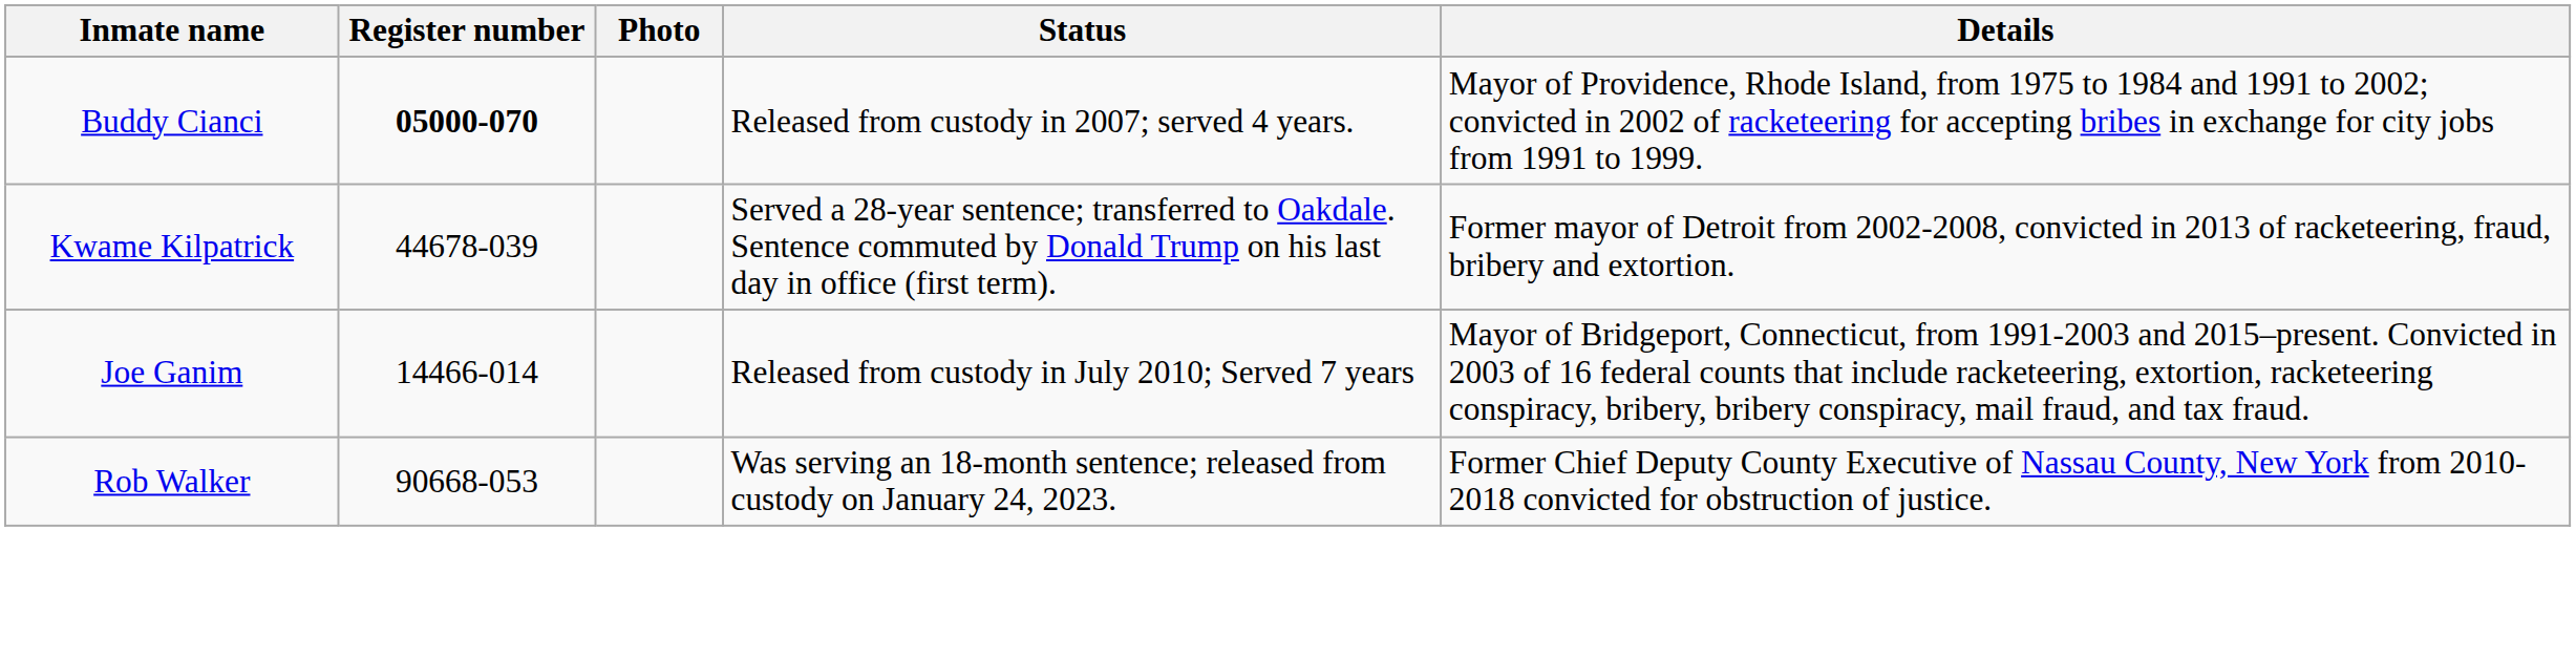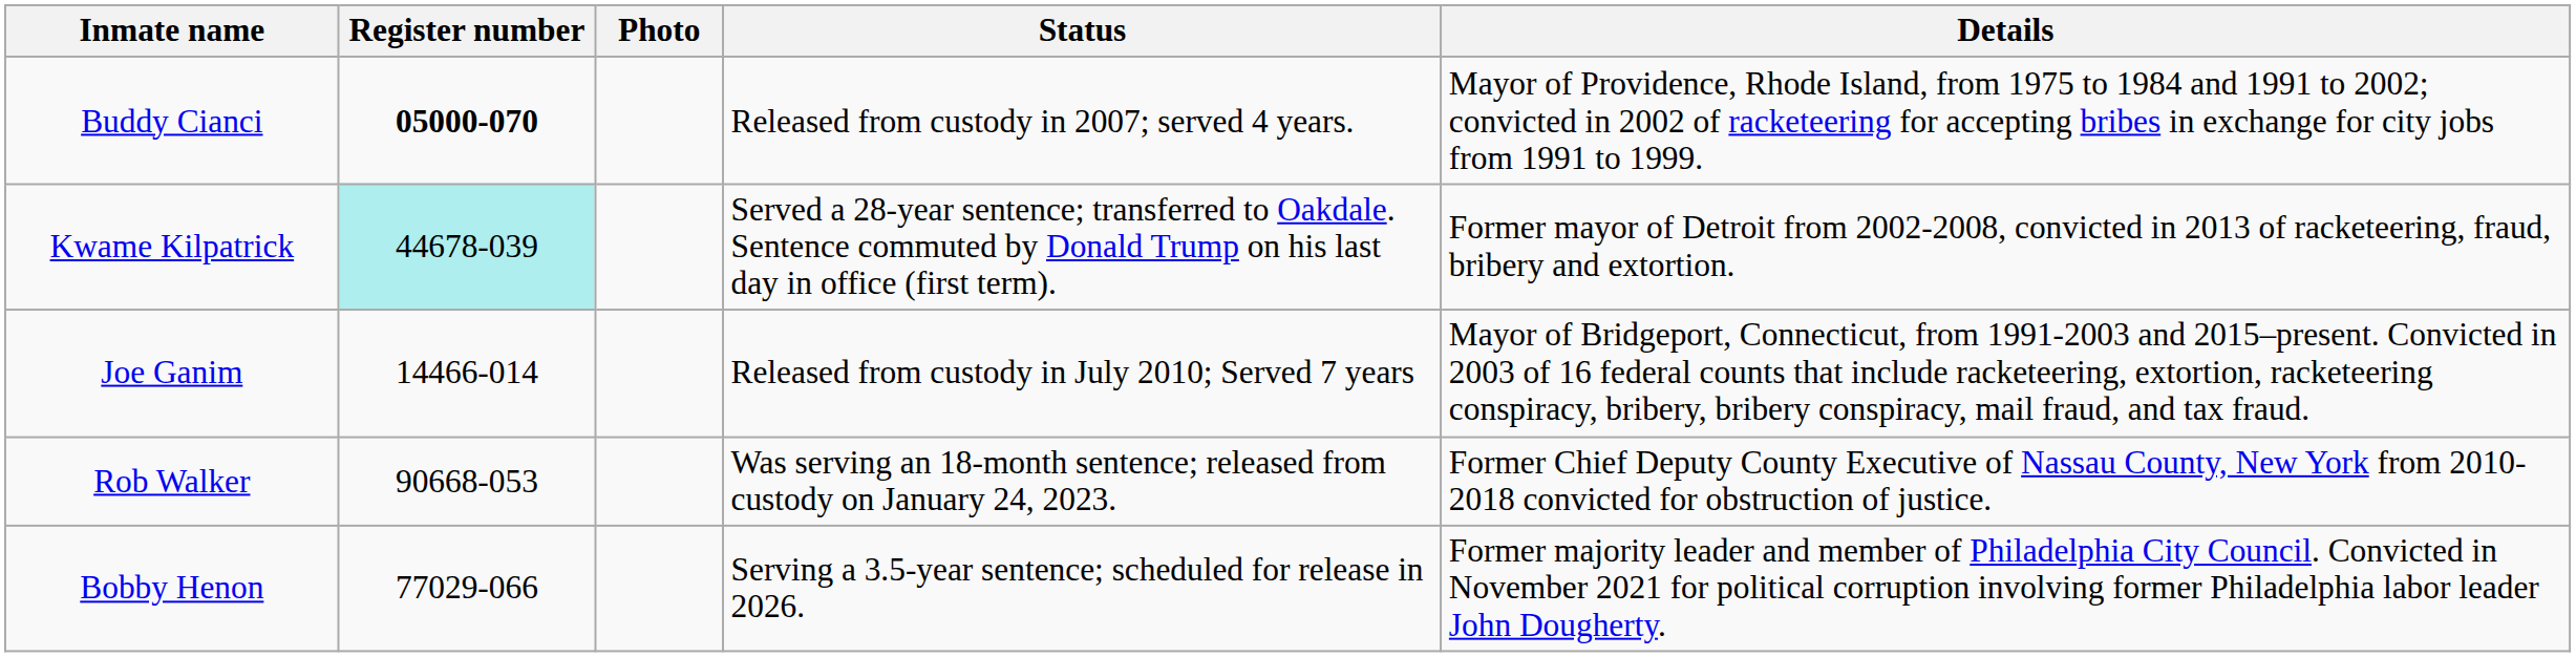 <table class="wikitable sortable">
 <tr>
 <th width=13%>Inmate name</th>
 <th width=10%>Register number</th>
 <th width=5%>Photo</th>
 <th width=28%>Status</th>
 <th width=49%>Details</th>
 </tr>
 <tr>
 <td style="text-align:center;"><a href='#'>Buddy Cianci</a></td>
 <td style="text-align:center;"><strong>05000-070</strong></td>
 <td></td>
 <td>Released from custody in 2007; served 4 years.</td>
 <td>Mayor of Providence, Rhode Island, from 1975 to 1984 and 1991 to 2002; convicted in 2002 of <a href='#'>racketeering</a> for accepting <a href='#'>bribes</a> in exchange for city jobs from 1991 to 1999.</td>
 </tr>
 <tr>
 <td style="text-align:center;"><a href='#'>Kwame Kilpatrick</a></td>
-<td style="text-align:center;">44678-039</td>
+<td style="background: paleturquoise; text-align:center;">44678-039</td>
 <td></td>
 <td>Served a 28-year sentence; transferred to <a href='#'>Oakdale</a>. Sentence commuted by <a href='#'>Donald Trump</a> on his last day in office (first term).</td>
 <td>Former mayor of Detroit from 2002-2008, convicted in 2013 of racketeering, fraud, bribery and extortion.</td>
 </tr>
 <tr>
 <td style="text-align:center;"><a href='#'>Joe Ganim</a></td>
 <td style="text-align:center;">14466-014</td>
 <td></td>
 <td>Released from custody in July 2010; Served 7 years</td>
 <td>Mayor of Bridgeport, Connecticut, from 1991-2003 and 2015–present. Convicted in 2003 of 16 federal counts that include racketeering, extortion, racketeering conspiracy, bribery, bribery conspiracy, mail fraud, and tax fraud.</td>
 </tr>
 <tr>
 <td style="text-align:center;"><a href='#'>Rob Walker</a></td>
 <td style="text-align:center;">90668-053</td>
 <td></td>
 <td>Was serving an 18-month sentence; released from custody on January 24, 2023.</td>
 <td>Former Chief Deputy County Executive of <a href='#'>Nassau County, New York</a> from 2010-2018 convicted for obstruction of justice.</td>
 </tr>
+<tr>
+<td style="text-align:center;"><a href='#'>Bobby Henon</a></td>
+<td style="text-align:center;">77029-066</td>
+<td></td>
+<td>Serving a 3.5-year sentence; scheduled for release in 2026.</td>
+<td>Former majority leader and member of <a href='#'>Philadelphia City Council</a>. Convicted in November 2021 for political corruption involving former Philadelphia labor leader <a href='#'>John Dougherty</a>.</td>
+</tr>
 </table>
